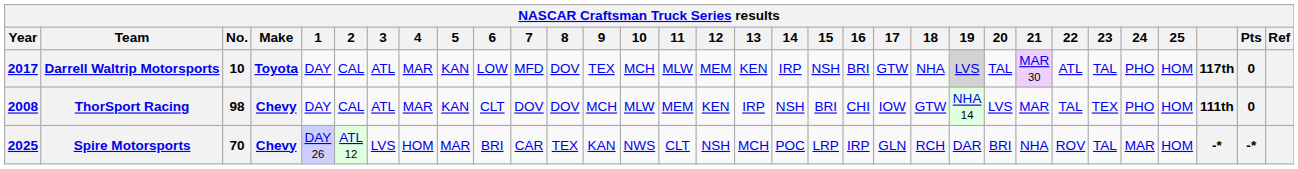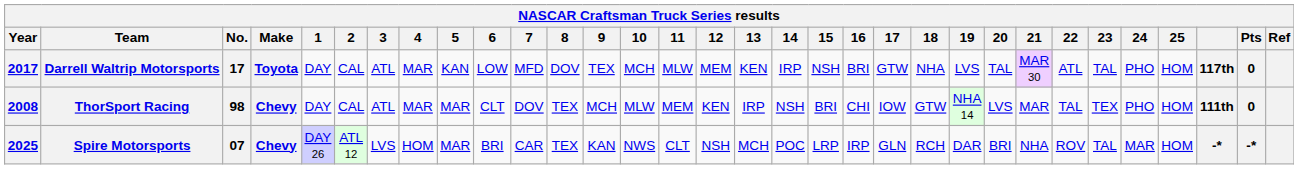 <table class="wikitable" style="text-align:center; font-size:75%">
 <tr>
 <th colspan=45><a href='#'>NASCAR Craftsman Truck Series</a> results</th>
 </tr>
 <tr>
 <th>Year</th>
 <th>Team</th>
 <th>No.</th>
 <th>Make</th>
 <th>1</th>
 <th>2</th>
 <th>3</th>
 <th>4</th>
 <th>5</th>
 <th>6</th>
 <th>7</th>
 <th>8</th>
 <th>9</th>
 <th>10</th>
 <th>11</th>
 <th>12</th>
 <th>13</th>
 <th>14</th>
 <th>15</th>
 <th>16</th>
 <th>17</th>
 <th>18</th>
 <th>19</th>
 <th>20</th>
 <th>21</th>
 <th>22</th>
 <th>23</th>
 <th>24</th>
 <th>25</th>
 <th></th>
 <th>Pts</th>
 <th>Ref</th>
 </tr>
 <tr>
 <th><a href='#'>2017</a></th>
 <th nowrap><a href='#'>Darrell Waltrip Motorsports</a></th>
-<th>10</th>
+<th>17</th>
 <th><a href='#'>Toyota</a></th>
 <td><a href='#'>DAY</a></td>
 <td><a href='#'>CAL</a></td>
 <td><a href='#'>ATL</a></td>
 <td><a href='#'>MAR</a></td>
 <td><a href='#'>KAN</a></td>
 <td><a href='#'>LOW</a></td>
 <td><a href='#'>MFD</a></td>
 <td><a href='#'>DOV</a></td>
 <td><a href='#'>TEX</a></td>
 <td><a href='#'>MCH</a></td>
 <td><a href='#'>MLW</a></td>
 <td><a href='#'>MEM</a></td>
 <td><a href='#'>KEN</a></td>
 <td><a href='#'>IRP</a></td>
 <td><a href='#'>NSH</a></td>
 <td><a href='#'>BRI</a></td>
 <td><a href='#'>GTW</a></td>
 <td><a href='#'>NHA</a></td>
-<td style="background: lightgrey;"><a href='#'>LVS</a></td>
+<td><a href='#'>LVS</a></td>
 <td><a href='#'>TAL</a></td>
 <td style="background:#EFCFFF;"><a href='#'>MAR</a><br><small>30</small></td>
 <td><a href='#'>ATL</a></td>
 <td><a href='#'>TAL</a></td>
 <td><a href='#'>PHO</a></td>
 <td><a href='#'>HOM</a></td>
 <th>117th</th>
 <th>0</th>
 <th></th>
 </tr>
 <tr>
 <th><a href='#'>2008</a></th>
 <th><a href='#'>ThorSport Racing</a></th>
 <th>98</th>
 <th><a href='#'>Chevy</a></th>
 <td><a href='#'>DAY</a></td>
 <td><a href='#'>CAL</a></td>
 <td><a href='#'>ATL</a></td>
 <td><a href='#'>MAR</a></td>
-<td><a href='#'>KAN</a></td>
+<td><a href='#'>MAR</a></td>
 <td><a href='#'>CLT</a></td>
 <td><a href='#'>DOV</a></td>
-<td><a href='#'>DOV</a></td>
+<td><a href='#'>TEX</a></td>
 <td><a href='#'>MCH</a></td>
 <td><a href='#'>MLW</a></td>
 <td><a href='#'>MEM</a></td>
 <td><a href='#'>KEN</a></td>
 <td><a href='#'>IRP</a></td>
 <td><a href='#'>NSH</a></td>
 <td><a href='#'>BRI</a></td>
 <td><a href='#'>CHI</a></td>
 <td><a href='#'>IOW</a></td>
 <td><a href='#'>GTW</a></td>
 <td style="background:#DFFFDF;"><a href='#'>NHA</a><br><small>14</small></td>
 <td><a href='#'>LVS</a></td>
 <td><a href='#'>MAR</a></td>
 <td><a href='#'>TAL</a></td>
 <td><a href='#'>TEX</a></td>
 <td><a href='#'>PHO</a></td>
 <td><a href='#'>HOM</a></td>
 <th>111th</th>
 <th>0</th>
 <th></th>
 </tr>
 <tr>
 <th><a href='#'>2025</a></th>
 <th><a href='#'>Spire Motorsports</a></th>
-<th>70</th>
+<th>07</th>
 <th><a href='#'>Chevy</a></th>
 <td style="background:#CFCFFF;"><a href='#'>DAY</a><br><small>26</small></td>
 <td style="background:#DFFFDF;"><a href='#'>ATL</a><br><small>12</small></td>
 <td><a href='#'>LVS</a></td>
 <td><a href='#'>HOM</a></td>
 <td><a href='#'>MAR</a></td>
 <td><a href='#'>BRI</a></td>
 <td><a href='#'>CAR</a></td>
 <td><a href='#'>TEX</a></td>
 <td><a href='#'>KAN</a></td>
 <td><a href='#'>NWS</a></td>
 <td><a href='#'>CLT</a></td>
 <td><a href='#'>NSH</a></td>
 <td><a href='#'>MCH</a></td>
 <td><a href='#'>POC</a></td>
 <td><a href='#'>LRP</a></td>
 <td><a href='#'>IRP</a></td>
 <td><a href='#'>GLN</a></td>
 <td><a href='#'>RCH</a></td>
 <td><a href='#'>DAR</a></td>
 <td><a href='#'>BRI</a></td>
 <td><a href='#'>NHA</a></td>
 <td><a href='#'>ROV</a></td>
 <td><a href='#'>TAL</a></td>
 <td><a href='#'>MAR</a></td>
 <td><a href='#'>HOM</a></td>
 <th>-*</th>
 <th>-*</th>
 <th></th>
 </tr>
 </table>
